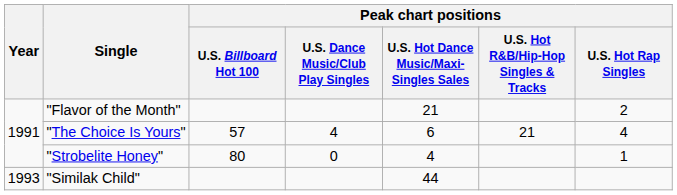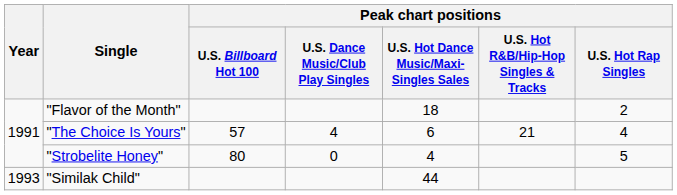 <table class="wikitable" style="text-align:center">
 <tr>
 <th rowspan="2">Year</th>
 <th rowspan="2">Single</th>
 <th colspan="5">Peak chart positions</th>
 </tr>
 <tr>
 <th width="100"><small>U.S. <a href='#'><em>Billboard</em> Hot 100</a></small></th>
 <th width="100"><small>U.S. <a href='#'>Dance Music/Club Play Singles</a></small></th>
 <th width="100"><small>U.S. <a href='#'>Hot Dance Music/Maxi-Singles Sales</a></small></th>
 <th width="100"><small>U.S. <a href='#'>Hot R&B/Hip-Hop Singles & Tracks</a></small></th>
 <th width="100"><small>U.S. <a href='#'>Hot Rap Singles</a></small></th>
 </tr>
 <tr>
 <td rowspan="3">1991</td>
 <td style="text-align:left;">"Flavor of the Month"</td>
 <td></td>
 <td></td>
-<td>21</td>
+<td>18</td>
 <td></td>
 <td>2</td>
 </tr>
 <tr>
 <td style="text-align:left;">"<a href='#'>The Choice Is Yours</a>"</td>
 <td>57</td>
 <td>4</td>
 <td>6</td>
 <td>21</td>
 <td>4</td>
 </tr>
 <tr>
 <td style="text-align:left;">"<a href='#'>Strobelite Honey</a>"</td>
 <td>80</td>
 <td>0</td>
 <td>4</td>
 <td></td>
-<td>1</td>
+<td>5</td>
 </tr>
 <tr>
 <td>1993</td>
 <td style="text-align:left;">"Similak Child"</td>
 <td></td>
 <td></td>
 <td>44</td>
 <td></td>
 <td></td>
 </tr>
 </table>
